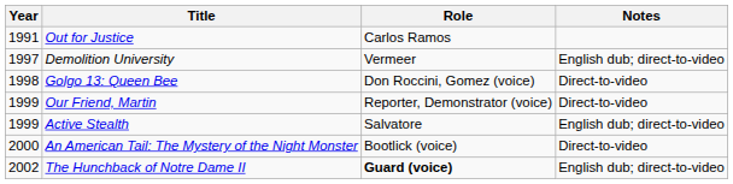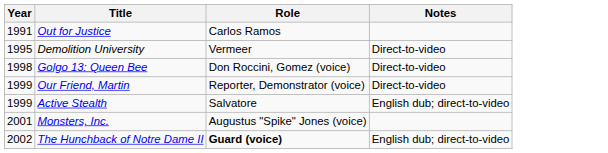 <table class="wikitable sortable">
 <tr>
 <th>Year</th>
 <th>Title</th>
 <th>Role</th>
 <th>Notes</th>
 </tr>
 <tr>
 <td>1991</td>
 <td><em><a href='#'>Out for Justice</a></em></td>
 <td>Carlos Ramos</td>
 <td></td>
 </tr>
 <tr>
-<td>1997</td>
+<td>1995</td>
 <td><em>Demolition University</em></td>
 <td>Vermeer</td>
-<td>English dub; direct-to-video</td>
+<td>Direct-to-video</td>
 </tr>
 <tr>
 <td>1998</td>
 <td><em><a href='#'>Golgo 13: Queen Bee</a></em></td>
 <td>Don Roccini, Gomez (voice)</td>
 <td>Direct-to-video</td>
 </tr>
 <tr>
 <td>1999</td>
 <td><em><a href='#'>Our Friend, Martin</a></em></td>
 <td>Reporter, Demonstrator (voice)</td>
 <td>Direct-to-video</td>
 </tr>
 <tr>
 <td>1999</td>
 <td><em><a href='#'>Active Stealth</a></em></td>
 <td>Salvatore</td>
 <td>English dub; direct-to-video</td>
 </tr>
 <tr>
-<td>2000</td>
-<td><em><a href='#'>An American Tail: The Mystery of the Night Monster</a></em></td>
-<td>Bootlick (voice)</td>
-<td>Direct-to-video</td>
+<td>2001</td>
+<td><em><a href='#'>Monsters, Inc.</a></em></td>
+<td>Augustus "Spike" Jones (voice)</td>
+<td></td>
 </tr>
 <tr>
 <td>2002</td>
 <td><em><a href='#'>The Hunchback of Notre Dame II</a></em></td>
 <td><strong>Guard (voice)</strong></td>
 <td>English dub; direct-to-video</td>
 </tr>
 </table>
